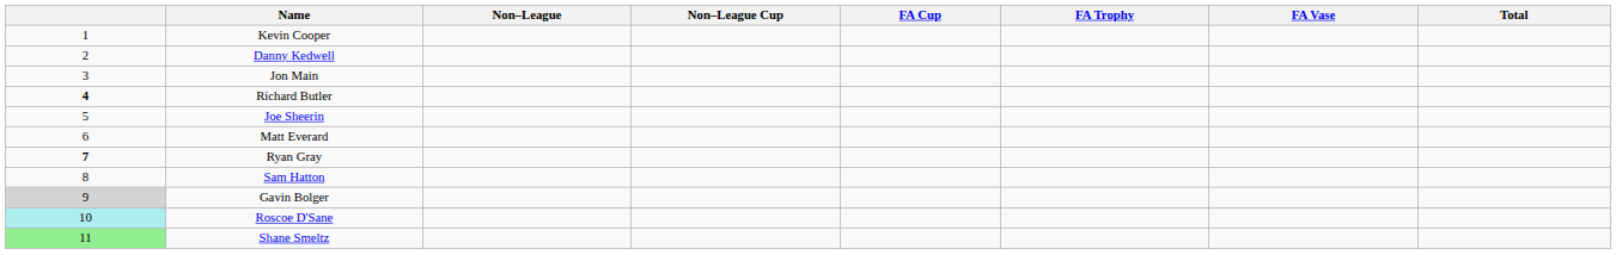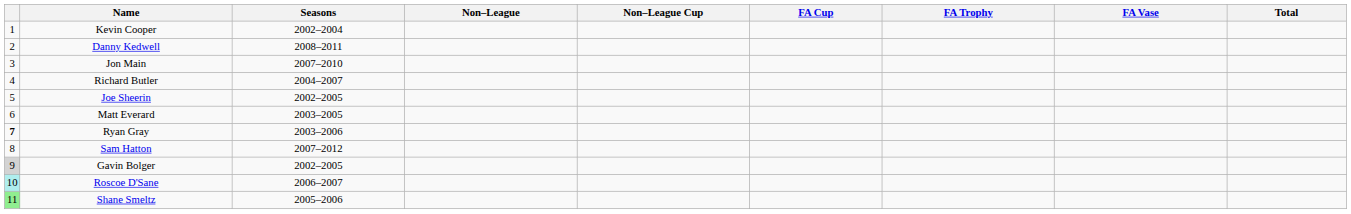 <table class="wikitable sortable" style="text-align: center;" width = 101%;>
 <tr>
 <th></th>
 <th width=16%><span>Name</span></th>
+<th width=13%><span>Seasons</span></th>
 <th width=13%><span>Non–League</span></th>
 <th width=13%><span>Non–League Cup</span></th>
 <th width=10%><span><a href='#'>FA Cup</a></span></th>
 <th width=13%><span><a href='#'>FA Trophy</a></span></th>
 <th width=13%><span><a href='#'>FA Vase</a></span></th>
 <th width=12%><span>Total</span></th>
 </tr>
 <tr>
 <td>1</td>
 <td align="Centre"> Kevin Cooper</td>
+<td>2002–2004</td>
 <td></td>
 <td></td>
 <td></td>
 <td></td>
 <td></td>
 <td></td>
 </tr>
 <tr>
 <td>2</td>
 <td align="Centre"> <a href='#'>Danny Kedwell</a></td>
+<td>2008–2011</td>
 <td></td>
 <td></td>
 <td></td>
 <td></td>
 <td></td>
 <td></td>
 </tr>
 <tr>
 <td>3</td>
 <td align="Centre"> Jon Main</td>
+<td>2007–2010</td>
 <td></td>
 <td></td>
 <td></td>
 <td></td>
 <td></td>
 <td></td>
 </tr>
 <tr>
-<td><strong>4</strong></td>
+<td>4</td>
 <td align="Centre"> Richard Butler</td>
+<td>2004–2007</td>
 <td></td>
 <td></td>
 <td></td>
 <td></td>
 <td></td>
 <td></td>
 </tr>
 <tr>
 <td>5</td>
 <td align="Centre"> <a href='#'>Joe Sheerin</a></td>
+<td>2002–2005</td>
 <td></td>
 <td></td>
 <td></td>
 <td></td>
 <td></td>
 <td></td>
 </tr>
 <tr>
 <td>6</td>
 <td align="Centre"> Matt Everard</td>
+<td>2003–2005</td>
 <td></td>
 <td></td>
 <td></td>
 <td></td>
 <td></td>
 <td></td>
 </tr>
 <tr>
 <td><strong>7</strong></td>
 <td align="Centre"> Ryan Gray</td>
+<td>2003–2006</td>
 <td></td>
 <td></td>
 <td></td>
 <td></td>
 <td></td>
 <td></td>
 </tr>
 <tr>
 <td>8</td>
 <td align="Centre"> <a href='#'>Sam Hatton</a></td>
+<td>2007–2012</td>
 <td></td>
 <td></td>
 <td></td>
 <td></td>
 <td></td>
 <td></td>
 </tr>
 <tr>
 <td style="background: lightgrey;">9</td>
 <td align="Centre"> Gavin Bolger</td>
+<td>2002–2005</td>
 <td></td>
 <td></td>
 <td></td>
 <td></td>
 <td></td>
 <td></td>
 </tr>
 <tr>
 <td style="background: paleturquoise;">10</td>
 <td align="Centre"> <a href='#'>Roscoe D'Sane</a></td>
+<td>2006–2007</td>
 <td></td>
 <td></td>
 <td></td>
 <td></td>
 <td></td>
 <td></td>
 </tr>
 <tr>
 <td style="background: lightgreen;">11</td>
 <td align="Centre"> <a href='#'>Shane Smeltz</a></td>
+<td>2005–2006</td>
 <td></td>
 <td></td>
 <td></td>
 <td></td>
 <td></td>
 <td></td>
 </tr>
 </table>
